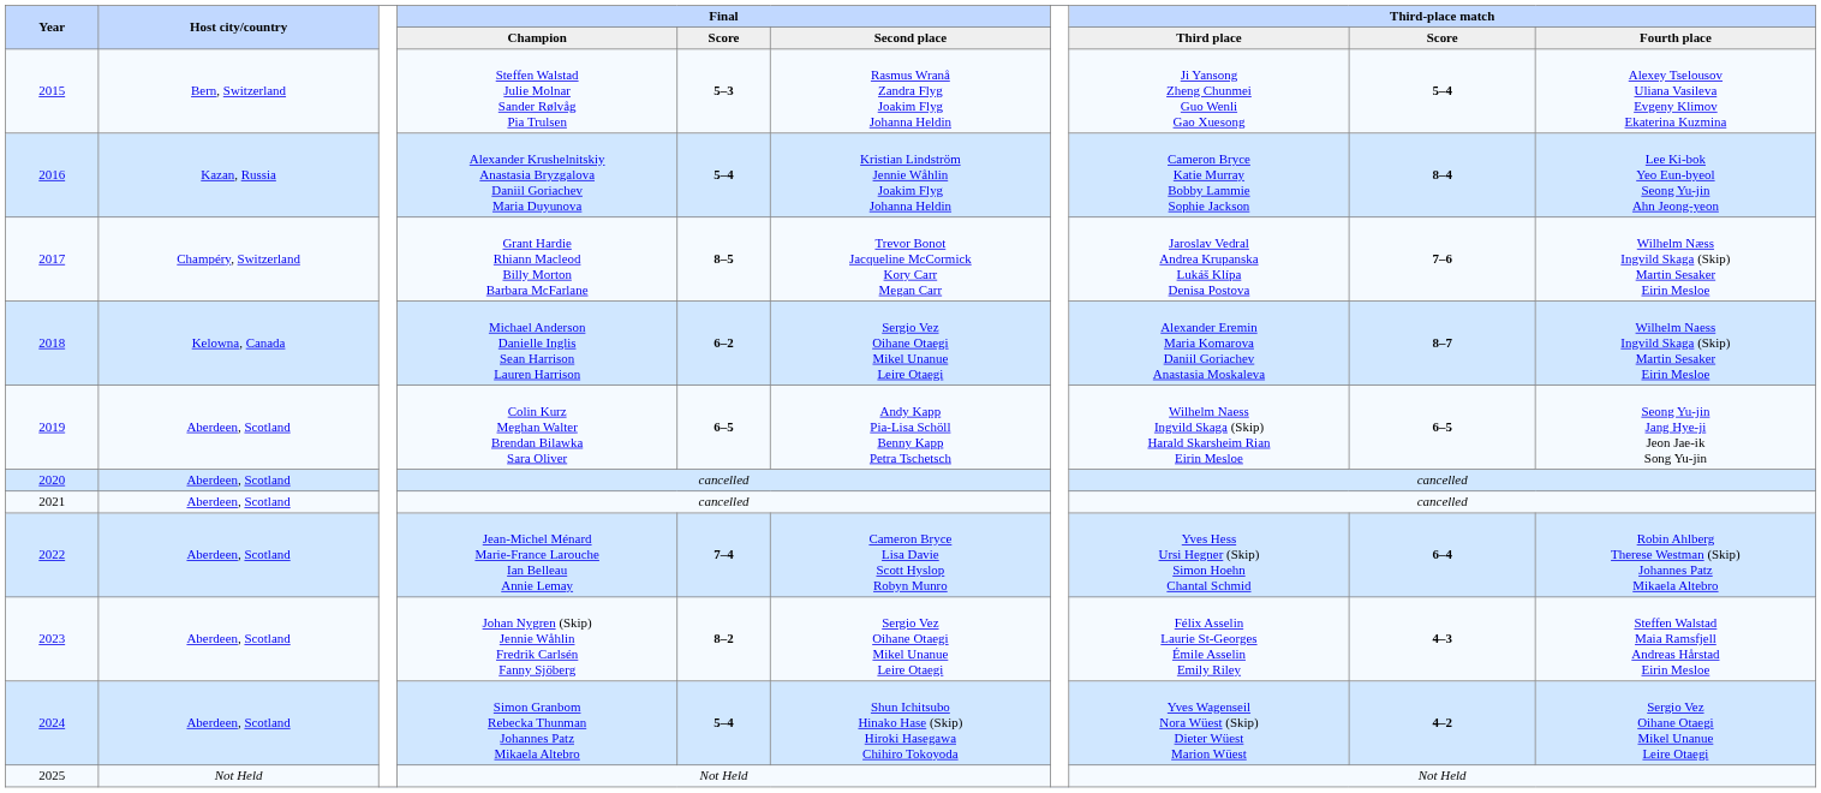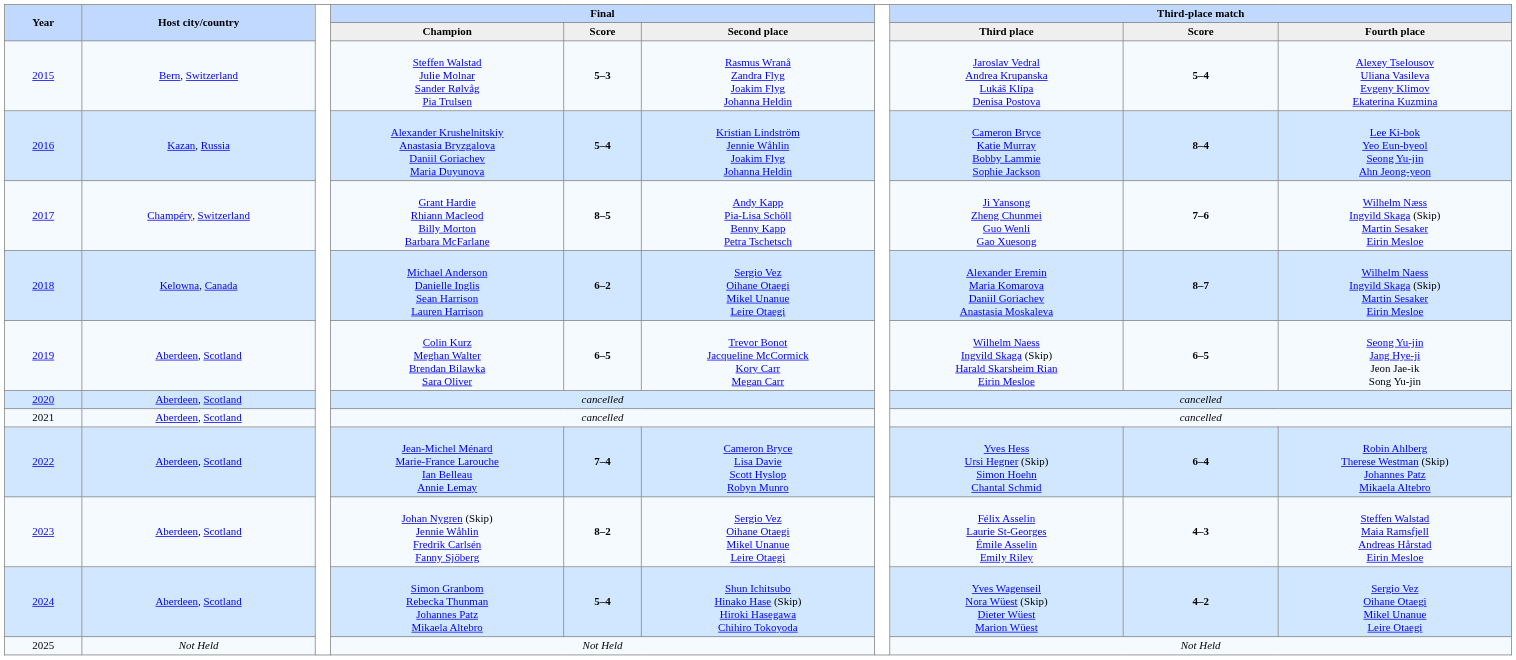 <table border=1 style="border-collapse:collapse; font-size:90%;" cellpadding=3 cellspacing=0 width=100%>
 <tr bgcolor=#C1D8FF>
 <th rowspan=2 width=5%>Year</th>
 <th rowspan=2 width=15%>Host city/country</th>
 <th width=1% rowspan=13 bgcolor=ffffff></th>
 <th colspan=3>Final</th>
 <th width=1% rowspan=13 bgcolor=ffffff></th>
 <th colspan=3>Third-place match</th>
 </tr>
 <tr bgcolor=#EFEFEF>
 <th width=15%>Champion</th>
 <th width=5%>Score</th>
 <th width=15%>Second place</th>
 <th width=15%>Third place</th>
 <th width=10%>Score</th>
 <th width=15%>Fourth place</th>
 </tr>
 <tr align=center bgcolor=#F5FAFF>
 <td><a href='#'>2015</a></td>
 <td><a href='#'>Bern</a>, <a href='#'>Switzerland</a></td>
 <td> <br> <a href='#'>Steffen Walstad</a> <br> <a href='#'>Julie Molnar</a> <br> <a href='#'>Sander Rølvåg</a> <br> <a href='#'>Pia Trulsen</a></td>
 <td><strong>5–3</strong></td>
 <td> <br> <a href='#'>Rasmus Wranå</a> <br> <a href='#'>Zandra Flyg</a> <br> <a href='#'>Joakim Flyg</a> <br> <a href='#'>Johanna Heldin</a></td>
-<td> <br> <a href='#'>Ji Yansong</a> <br> <a href='#'>Zheng Chunmei</a> <br> <a href='#'>Guo Wenli</a> <br> <a href='#'>Gao Xuesong</a></td>
+<td> <br> <a href='#'>Jaroslav Vedral</a> <br> <a href='#'>Andrea Krupanska</a> <br> <a href='#'>Lukáš Klípa</a> <br> <a href='#'>Denisa Postova</a></td>
 <td><strong>5–4</strong></td>
 <td> <br> <a href='#'>Alexey Tselousov</a> <br> <a href='#'>Uliana Vasileva</a> <br> <a href='#'>Evgeny Klimov</a> <br> <a href='#'>Ekaterina Kuzmina</a></td>
 </tr>
 <tr align=center bgcolor=#D0E7FF>
 <td><a href='#'>2016</a></td>
 <td><a href='#'>Kazan</a>, <a href='#'>Russia</a></td>
 <td> <br> <a href='#'>Alexander Krushelnitskiy</a> <br> <a href='#'>Anastasia Bryzgalova</a> <br> <a href='#'>Daniil Goriachev</a> <br> <a href='#'>Maria Duyunova</a></td>
 <td><strong>5–4</strong></td>
 <td> <br> <a href='#'>Kristian Lindström</a> <br> <a href='#'>Jennie Wåhlin</a> <br> <a href='#'>Joakim Flyg</a> <br> <a href='#'>Johanna Heldin</a></td>
 <td> <br> <a href='#'>Cameron Bryce</a> <br> <a href='#'>Katie Murray</a> <br> <a href='#'>Bobby Lammie</a> <br> <a href='#'>Sophie Jackson</a></td>
 <td><strong>8–4</strong></td>
 <td> <br> <a href='#'>Lee Ki-bok</a> <br> <a href='#'>Yeo Eun-byeol</a> <br> <a href='#'>Seong Yu-jin</a> <br> <a href='#'>Ahn Jeong-yeon</a></td>
 </tr>
 <tr align=center bgcolor=#F5FAFF>
 <td><a href='#'>2017</a></td>
 <td><a href='#'>Champéry</a>, <a href='#'>Switzerland</a></td>
 <td> <br> <a href='#'>Grant Hardie</a> <br> <a href='#'>Rhiann Macleod</a> <br> <a href='#'>Billy Morton</a> <br> <a href='#'>Barbara McFarlane</a></td>
 <td><strong>8–5</strong></td>
-<td> <br> <a href='#'>Trevor Bonot</a> <br> <a href='#'>Jacqueline McCormick</a> <br> <a href='#'>Kory Carr</a> <br> <a href='#'>Megan Carr</a></td>
-<td> <br> <a href='#'>Jaroslav Vedral</a> <br> <a href='#'>Andrea Krupanska</a> <br> <a href='#'>Lukáš Klípa</a> <br> <a href='#'>Denisa Postova</a></td>
+<td> <br> <a href='#'>Andy Kapp</a><br> <a href='#'>Pia-Lisa Schöll</a><br> <a href='#'>Benny Kapp</a><br> <a href='#'>Petra Tschetsch</a></td>
+<td> <br> <a href='#'>Ji Yansong</a> <br> <a href='#'>Zheng Chunmei</a> <br> <a href='#'>Guo Wenli</a> <br> <a href='#'>Gao Xuesong</a></td>
 <td><strong>7–6</strong></td>
 <td> <br> <a href='#'>Wilhelm Næss</a> <br> <a href='#'>Ingvild Skaga</a> (Skip) <br> <a href='#'>Martin Sesaker</a> <br> <a href='#'>Eirin Mesloe</a></td>
 </tr>
 <tr align=center bgcolor=#D0E7FF>
 <td><a href='#'>2018</a></td>
 <td><a href='#'>Kelowna</a>, <a href='#'>Canada</a></td>
 <td> <br> <a href='#'>Michael Anderson</a><br> <a href='#'>Danielle Inglis</a><br> <a href='#'>Sean Harrison</a><br> <a href='#'>Lauren Harrison</a></td>
 <td><strong>6–2</strong></td>
 <td> <br> <a href='#'>Sergio Vez</a><br> <a href='#'>Oihane Otaegi</a><br> <a href='#'>Mikel Unanue</a><br> <a href='#'>Leire Otaegi</a></td>
 <td> <br> <a href='#'>Alexander Eremin</a><br> <a href='#'>Maria Komarova</a><br> <a href='#'>Daniil Goriachev</a><br> <a href='#'>Anastasia Moskaleva</a></td>
 <td><strong>8–7</strong></td>
 <td> <br> <a href='#'>Wilhelm Naess</a><br> <a href='#'>Ingvild Skaga</a> (Skip) <br> <a href='#'>Martin Sesaker</a><br> <a href='#'>Eirin Mesloe</a></td>
 </tr>
 <tr align=center bgcolor= #F5FAFF>
 <td><a href='#'>2019</a></td>
 <td><a href='#'>Aberdeen</a>, <a href='#'>Scotland</a></td>
 <td> <br> <a href='#'>Colin Kurz</a><br> <a href='#'>Meghan Walter</a><br> <a href='#'>Brendan Bilawka</a><br> <a href='#'>Sara Oliver</a></td>
 <td><strong>6–5</strong></td>
-<td> <br> <a href='#'>Andy Kapp</a><br> <a href='#'>Pia-Lisa Schöll</a><br> <a href='#'>Benny Kapp</a><br> <a href='#'>Petra Tschetsch</a></td>
+<td> <br> <a href='#'>Trevor Bonot</a> <br> <a href='#'>Jacqueline McCormick</a> <br> <a href='#'>Kory Carr</a> <br> <a href='#'>Megan Carr</a></td>
 <td> <br> <a href='#'>Wilhelm Naess</a><br> <a href='#'>Ingvild Skaga</a> (Skip) <br> <a href='#'>Harald Skarsheim Rian</a><br> <a href='#'>Eirin Mesloe</a></td>
 <td><strong>6–5</strong></td>
 <td> <br> <a href='#'>Seong Yu-jin</a><br> <a href='#'>Jang Hye-ji</a><br> Jeon Jae-ik<br> Song Yu-jin</td>
 </tr>
 <tr align=center bgcolor=D0E7FF>
 <td><a href='#'>2020</a></td>
 <td><a href='#'>Aberdeen</a>, <a href='#'>Scotland</a></td>
 <td colspan=3><em>cancelled</em></td>
 <td colspan=3><em>cancelled</em></td>
 </tr>
 <tr align=center bgcolor=#F5FAFF>
 <td>2021</td>
 <td><a href='#'>Aberdeen</a>, <a href='#'>Scotland</a></td>
 <td colspan=3><em>cancelled</em></td>
 <td colspan=3><em>cancelled</em></td>
 </tr>
 <tr align=center bgcolor=D0E7FF>
 <td><a href='#'>2022</a></td>
 <td><a href='#'>Aberdeen</a>, <a href='#'>Scotland</a></td>
 <td><br><a href='#'>Jean-Michel Ménard</a><br><a href='#'>Marie-France Larouche</a><br><a href='#'>Ian Belleau</a><br><a href='#'>Annie Lemay</a></td>
 <td><strong>7–4</strong></td>
 <td><br><a href='#'>Cameron Bryce</a><br><a href='#'>Lisa Davie</a><br><a href='#'>Scott Hyslop</a><br><a href='#'>Robyn Munro</a></td>
 <td><br><a href='#'>Yves Hess</a><br><a href='#'>Ursi Hegner</a> (Skip)<br><a href='#'>Simon Hoehn</a><br><a href='#'>Chantal Schmid</a></td>
 <td><strong>6–4</strong></td>
 <td><br><a href='#'>Robin Ahlberg</a><br><a href='#'>Therese Westman</a> (Skip)<br><a href='#'>Johannes Patz</a><br><a href='#'>Mikaela Altebro</a></td>
 </tr>
 <tr align=center bgcolor=#F5FAFF>
 <td><a href='#'>2023</a></td>
 <td><a href='#'>Aberdeen</a>, <a href='#'>Scotland</a></td>
 <td><br><a href='#'>Johan Nygren</a> (Skip)<br><a href='#'>Jennie Wåhlin</a><br><a href='#'>Fredrik Carlsén</a><br><a href='#'>Fanny Sjöberg</a></td>
 <td><strong>8–2</strong></td>
 <td> <br> <a href='#'>Sergio Vez</a><br> <a href='#'>Oihane Otaegi</a><br> <a href='#'>Mikel Unanue</a><br> <a href='#'>Leire Otaegi</a></td>
 <td> <br> <a href='#'>Félix Asselin</a> <br> <a href='#'>Laurie St-Georges</a> <br> <a href='#'>Émile Asselin</a> <br> <a href='#'>Emily Riley</a></td>
 <td><strong>4–3</strong></td>
 <td> <br> <a href='#'>Steffen Walstad</a> <br> <a href='#'>Maia Ramsfjell</a> <br> <a href='#'>Andreas Hårstad</a> <br> <a href='#'>Eirin Mesloe</a></td>
 </tr>
 <tr align=center bgcolor=#D0E7FF>
 <td><a href='#'>2024</a></td>
 <td><a href='#'>Aberdeen</a>, <a href='#'>Scotland</a></td>
 <td> <br> <a href='#'>Simon Granbom</a> <br> <a href='#'>Rebecka Thunman</a> <br> <a href='#'>Johannes Patz</a> <br> <a href='#'>Mikaela Altebro</a></td>
 <td><strong>5–4</strong></td>
 <td> <br> <a href='#'>Shun Ichitsubo</a> <br> <a href='#'>Hinako Hase</a> (Skip) <br> <a href='#'>Hiroki Hasegawa</a> <br> <a href='#'>Chihiro Tokoyoda</a></td>
 <td> <br> <a href='#'>Yves Wagenseil</a> <br> <a href='#'>Nora Wüest</a> (Skip) <br> <a href='#'>Dieter Wüest</a> <br> <a href='#'>Marion Wüest</a></td>
 <td><strong>4–2</strong></td>
 <td> <br> <a href='#'>Sergio Vez</a> <br> <a href='#'>Oihane Otaegi</a> <br> <a href='#'>Mikel Unanue</a> <br> <a href='#'>Leire Otaegi</a></td>
 </tr>
 <tr align=center bgcolor=#F5FAFF>
 <td>2025</td>
 <td><em>Not Held</em></td>
 <td colspan=3><em>Not Held</em></td>
 <td colspan=3><em>Not Held</em></td>
 </tr>
 </table>
